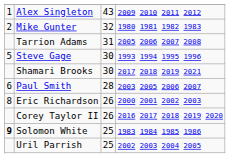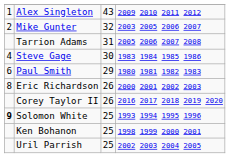 <table class="wikitable">
 <tr>
 </tr>
 <tr>
 <td>1</td>
 <td><a href='#'>Alex Singleton</a></td>
 <td>43</td>
 <td style="font-size:80%;"><a href='#'>2009</a> <a href='#'>2010</a> <a href='#'>2011</a> <a href='#'>2012</a></td>
 </tr>
 <tr>
 <td>2</td>
 <td><a href='#'>Mike Gunter</a></td>
 <td>32</td>
-<td style="font-size:80%;"><a href='#'>1980</a> <a href='#'>1981</a> <a href='#'>1982</a> <a href='#'>1983</a></td>
+<td style="font-size:80%;"><a href='#'>2003</a> <a href='#'>2005</a> <a href='#'>2006</a> <a href='#'>2007</a></td>
 </tr>
 <tr>
 <td></td>
 <td>Tarrion Adams</td>
 <td>31</td>
 <td style="font-size:80%;"><a href='#'>2005</a> <a href='#'>2006</a> <a href='#'>2007</a> <a href='#'>2008</a></td>
 </tr>
 <tr>
-<td>5</td>
+<td>4</td>
 <td><a href='#'>Steve Gage</a></td>
 <td>30</td>
-<td style="font-size:80%;"><a href='#'>1993</a> <a href='#'>1994</a> <a href='#'>1995</a> <a href='#'>1996</a></td>
-</tr>
-<tr>
-<td></td>
-<td>Shamari Brooks</td>
-<td>30</td>
-<td style="font-size:80%;"><a href='#'>2017</a> <a href='#'>2018</a> <a href='#'>2019</a> <a href='#'>2021</a></td>
+<td style="font-size:80%;"><a href='#'>1983</a> <a href='#'>1984</a> <a href='#'>1985</a> <a href='#'>1986</a></td>
 </tr>
 <tr>
 <td>6</td>
 <td><a href='#'>Paul Smith</a></td>
-<td>28</td>
-<td style="font-size:80%;"><a href='#'>2003</a> <a href='#'>2005</a> <a href='#'>2006</a> <a href='#'>2007</a></td>
+<td>29</td>
+<td style="font-size:80%;"><a href='#'>1980</a> <a href='#'>1981</a> <a href='#'>1982</a> <a href='#'>1983</a></td>
 </tr>
 <tr>
 <td>8</td>
 <td>Eric Richardson</td>
 <td>26</td>
 <td style="font-size:80%;"><a href='#'>2000</a> <a href='#'>2001</a> <a href='#'>2002</a> <a href='#'>2003</a></td>
 </tr>
 <tr>
 <td></td>
 <td>Corey Taylor II</td>
 <td>26</td>
 <td style="font-size:80%;"><a href='#'>2016</a> <a href='#'>2017</a> <a href='#'>2018</a> <a href='#'>2019</a>  <a href='#'>2020</a></td>
 </tr>
 <tr>
 <td><strong>9</strong></td>
 <td>Solomon White</td>
 <td>25</td>
-<td style="font-size:80%;"><a href='#'>1983</a> <a href='#'>1984</a> <a href='#'>1985</a> <a href='#'>1986</a></td>
+<td style="font-size:80%;"><a href='#'>1993</a> <a href='#'>1994</a> <a href='#'>1995</a> <a href='#'>1996</a></td>
+</tr>
+<tr>
+<td></td>
+<td>Ken Bohanon</td>
+<td>25</td>
+<td style="font-size:80%;"><a href='#'>1998</a> <a href='#'>1999</a> <a href='#'>2000</a> <a href='#'>2001</a></td>
 </tr>
 <tr>
 <td></td>
 <td>Uril Parrish</td>
 <td>25</td>
 <td style="font-size:80%;"><a href='#'>2002</a> <a href='#'>2003</a> <a href='#'>2004</a> <a href='#'>2005</a></td>
 </tr>
 </table>
